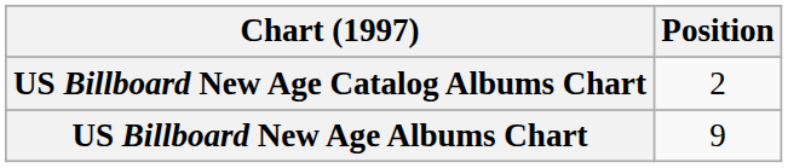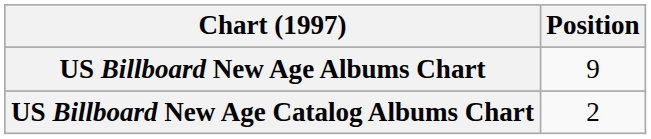 <table class="wikitable plainrowheaders" style="text-align:center;">
 <tr>
 <th>Chart (1997)</th>
 <th>Position</th>
 </tr>
 <tr>
+<th scope="row">US <em>Billboard</em> New Age Albums Chart</th>
+<td>9</td>
+</tr>
+<tr>
 <th scope="row">US <em>Billboard</em> New Age Catalog Albums Chart</th>
 <td>2</td>
 </tr>
-<tr>
-<th scope="row">US <em>Billboard</em> New Age Albums Chart</th>
-<td>9</td>
-</tr>
 </table>
